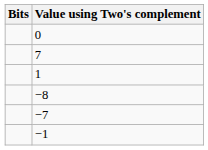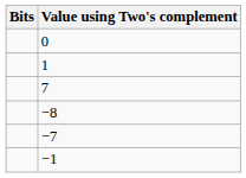 <table class="wikitable" style="margin-left: auto; margin-right: auto; border: none;">
 <tr>
 <th>Bits</th>
 <th>Value using Two's complement</th>
 </tr>
 <tr>
 <td></td>
 <td>0</td>
 </tr>
 <tr>
 <td></td>
-<td>7</td>
+<td>1</td>
 </tr>
 <tr>
 <td></td>
-<td>1</td>
+<td>7</td>
 </tr>
 <tr>
 <td></td>
 <td>−8</td>
 </tr>
 <tr>
 <td></td>
 <td>−7</td>
 </tr>
 <tr>
 <td></td>
 <td>−1</td>
 </tr>
 </table>
